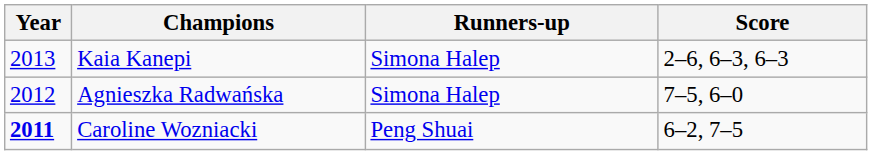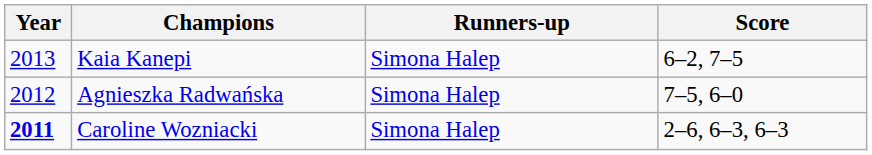 <table class="wikitable">
 <tr>
 <th style="width:40px">Year</th>
 <th style="width:200px">Champions</th>
 <th style="width:200px">Runners-up</th>
 <th style="width:140px" class="unsortable">Score</th>
 </tr>
 <tr>
 <td><a href='#'>2013</a></td>
 <td> <a href='#'>Kaia Kanepi</a></td>
 <td> <a href='#'>Simona Halep</a></td>
-<td>2–6, 6–3, 6–3</td>
+<td>6–2, 7–5</td>
 </tr>
 <tr>
 <td><a href='#'>2012</a></td>
 <td> <a href='#'>Agnieszka Radwańska</a></td>
 <td> <a href='#'>Simona Halep</a></td>
 <td>7–5, 6–0</td>
 </tr>
 <tr>
 <td><strong><a href='#'>2011</a></strong></td>
 <td> <a href='#'>Caroline Wozniacki</a></td>
-<td> <a href='#'>Peng Shuai</a></td>
-<td>6–2, 7–5</td>
+<td> <a href='#'>Simona Halep</a></td>
+<td>2–6, 6–3, 6–3</td>
 </tr>
 </table>
